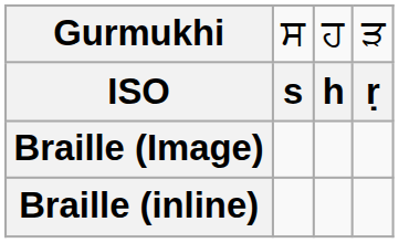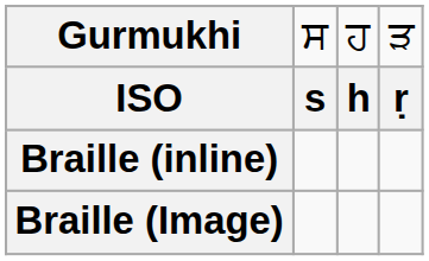 <table class="wikitable Unicode" style="text-align:center;">
 <tr>
 <th>Gurmukhi</th>
 <td>ਸ</td>
 <td>ਹ</td>
 <td>ੜ</td>
 </tr>
 <tr>
 <th>ISO</th>
 <th>s</th>
 <th>h</th>
 <th>ṛ </th>
 </tr>
 <tr>
+<th>Braille (inline)</th>
+<td></td>
+<td></td>
+<td></td>
+</tr>
+<tr>
 <th>Braille (Image)</th>
 <td></td>
 <td></td>
 <td></td>
 </tr>
-<tr>
-<th>Braille (inline)</th>
-<td></td>
-<td></td>
-<td></td>
-</tr>
 </table>
